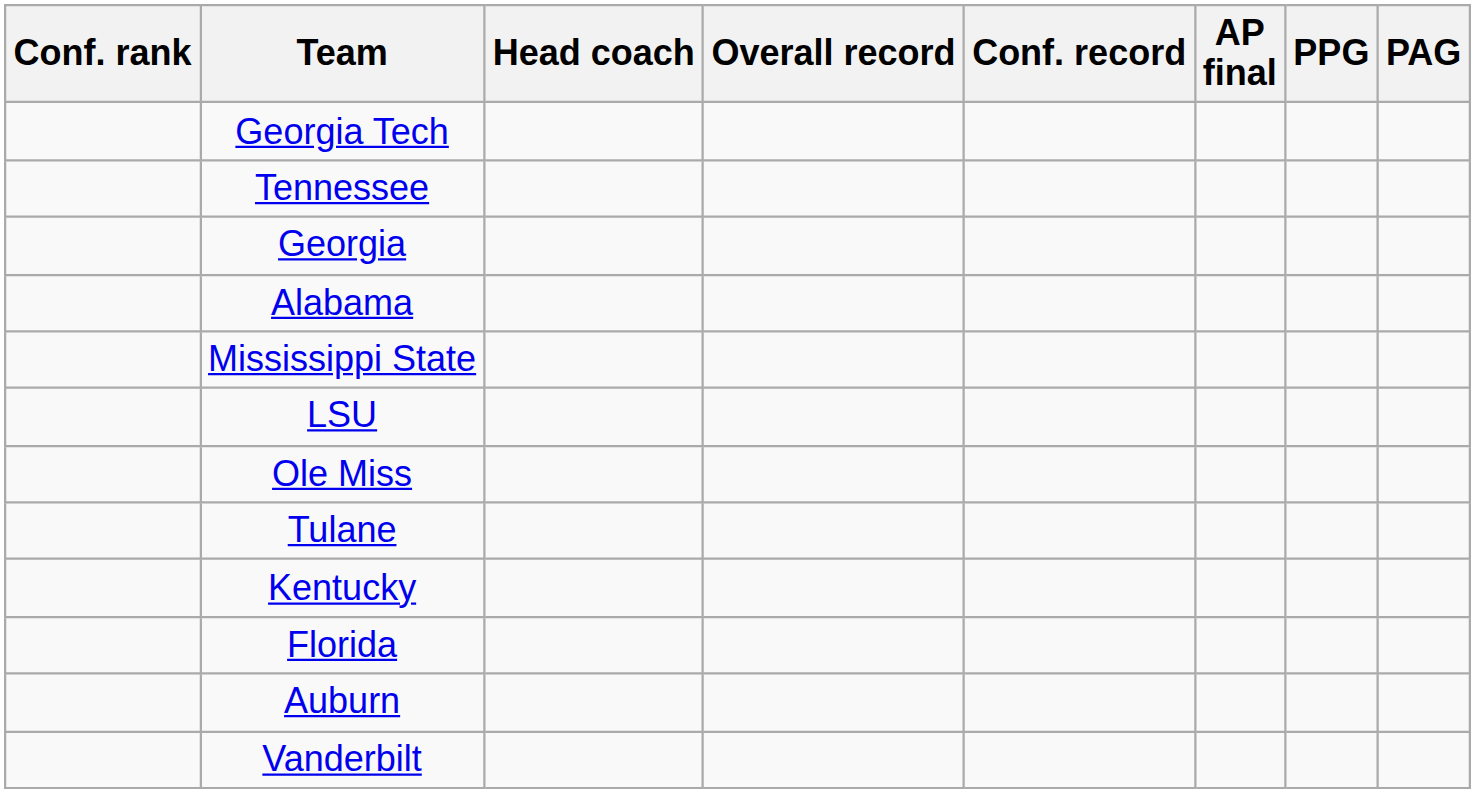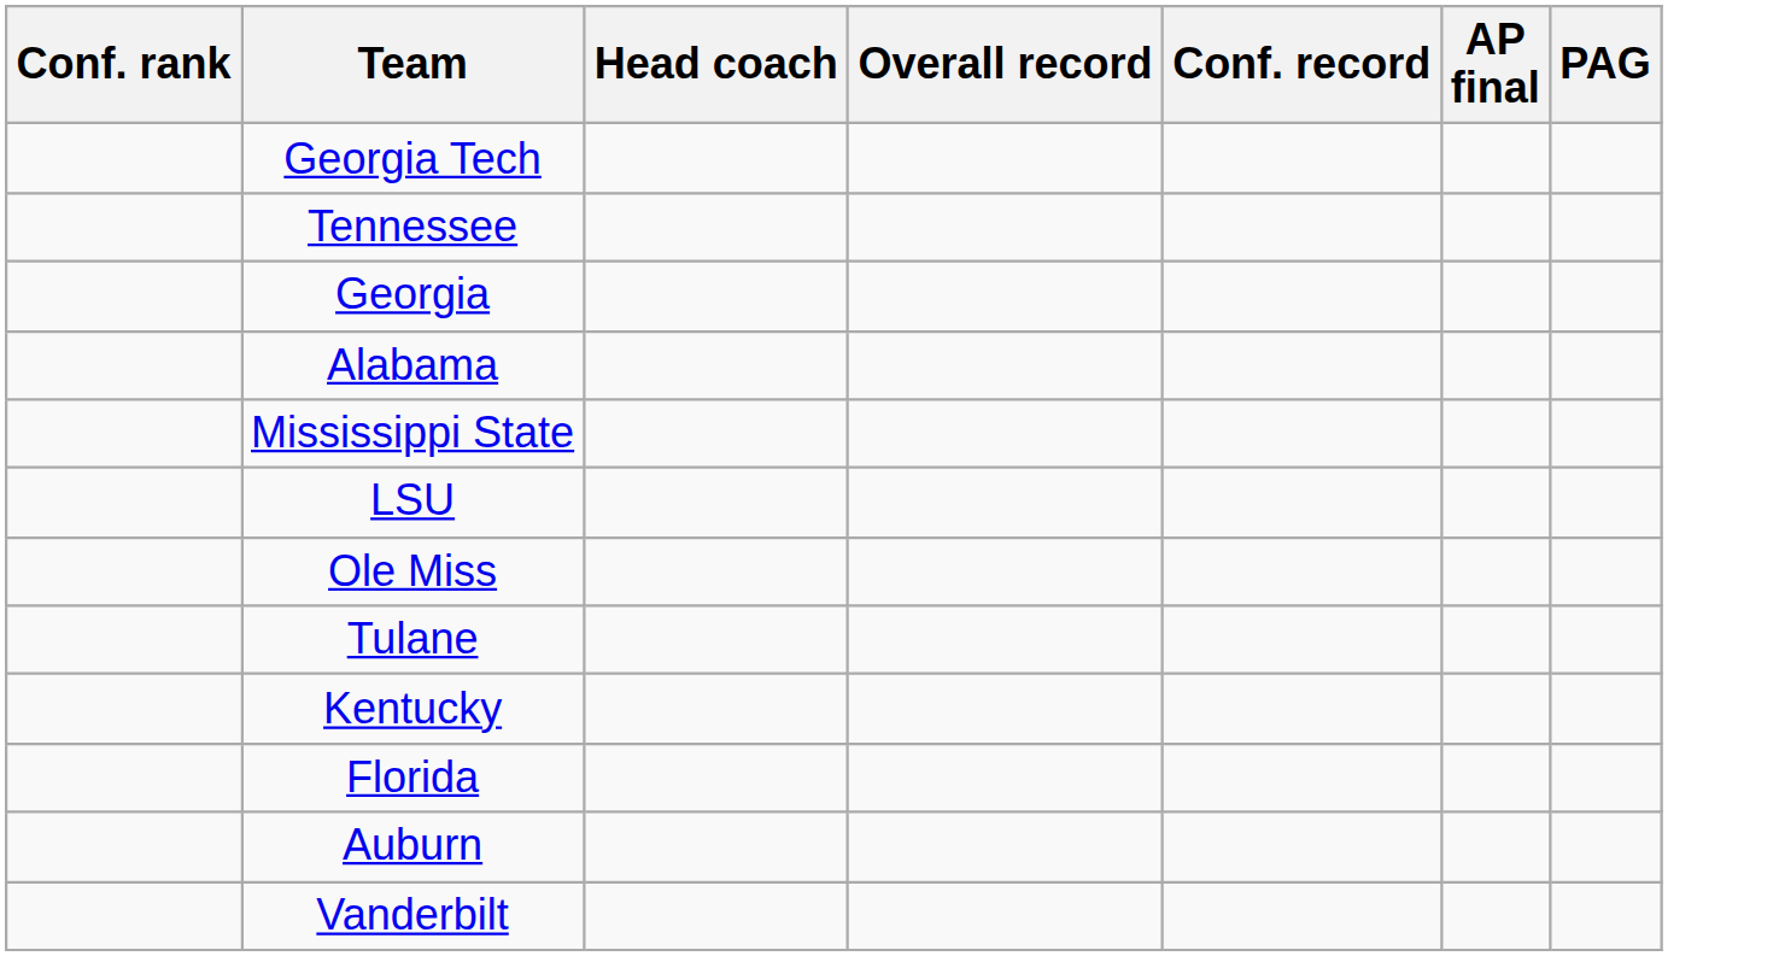 <table class="wikitable sortable" style="text-align:center">
 <tr>
 <th scope="col">Conf. rank</th>
 <th scope="col">Team</th>
 <th scope="col">Head coach</th>
 <th scope="col">Overall record</th>
 <th scope="col">Conf. record</th>
 <th scope="col">AP<br>final</th>
-<th scope="col">PPG</th>
 <th scope="col">PAG</th>
 </tr>
 <tr>
 <td></td>
 <td><a href='#'>Georgia Tech</a></td>
-<td></td>
 <td></td>
 <td></td>
 <td></td>
 <td></td>
 <td></td>
 </tr>
 <tr>
 <td></td>
 <td><a href='#'>Tennessee</a></td>
 <td></td>
 <td></td>
 <td></td>
 <td></td>
 <td></td>
-<td></td>
 </tr>
 <tr>
 <td></td>
 <td><a href='#'>Georgia</a></td>
-<td></td>
 <td></td>
 <td></td>
 <td></td>
 <td></td>
 <td></td>
 </tr>
 <tr>
 <td></td>
 <td><a href='#'>Alabama</a></td>
 <td></td>
 <td></td>
 <td></td>
 <td></td>
 <td></td>
-<td></td>
 </tr>
 <tr>
 <td></td>
 <td><a href='#'>Mississippi State</a></td>
-<td></td>
 <td></td>
 <td></td>
 <td></td>
 <td></td>
 <td></td>
 </tr>
 <tr>
 <td></td>
 <td><a href='#'>LSU</a></td>
 <td></td>
 <td></td>
 <td></td>
 <td></td>
 <td></td>
-<td></td>
 </tr>
 <tr>
 <td></td>
 <td><a href='#'>Ole Miss</a></td>
-<td></td>
 <td></td>
 <td></td>
 <td></td>
 <td></td>
 <td></td>
 </tr>
 <tr>
 <td></td>
 <td><a href='#'>Tulane</a></td>
 <td></td>
 <td></td>
 <td></td>
 <td></td>
 <td></td>
-<td></td>
 </tr>
 <tr>
 <td></td>
 <td><a href='#'>Kentucky</a></td>
-<td></td>
 <td></td>
 <td></td>
 <td></td>
 <td></td>
 <td></td>
 </tr>
 <tr>
 <td></td>
 <td><a href='#'>Florida</a></td>
 <td></td>
 <td></td>
 <td></td>
 <td></td>
 <td></td>
-<td></td>
 </tr>
 <tr>
 <td></td>
 <td><a href='#'>Auburn</a></td>
-<td></td>
 <td></td>
 <td></td>
 <td></td>
 <td></td>
 <td></td>
 </tr>
 <tr>
 <td></td>
 <td><a href='#'>Vanderbilt</a></td>
 <td></td>
 <td></td>
 <td></td>
 <td></td>
 <td></td>
-<td></td>
 </tr>
 </table>
